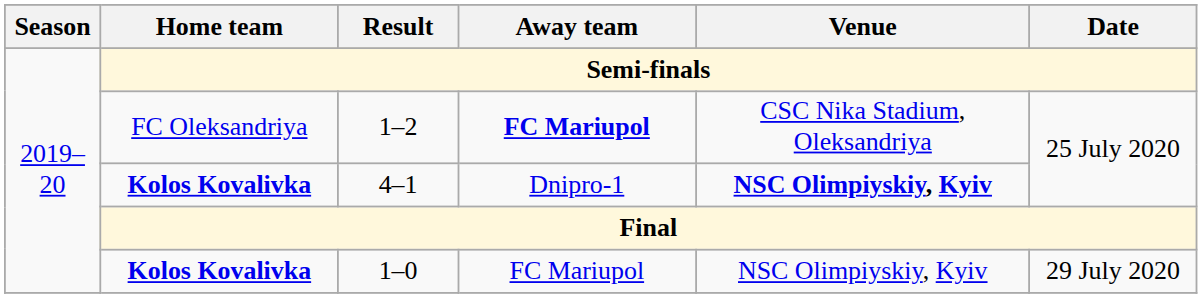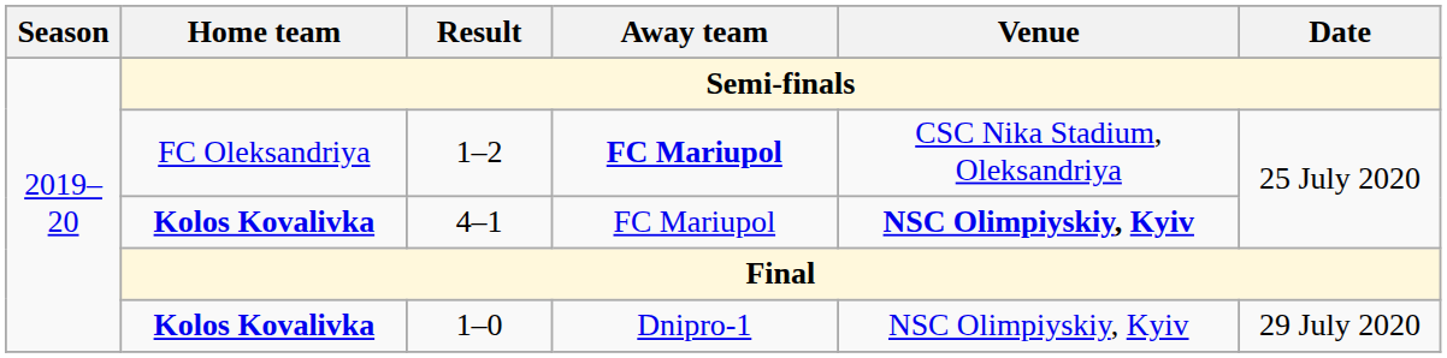 <table class="wikitable" width=75% align=center style="border:2px black; font-size:90%;">
 <tr>
 <th width=8%>Season</th>
 <th width=20%>Home team</th>
 <th width=10%>Result</th>
 <th width=20%>Away team</th>
 <th width=28%>Venue</th>
 <th width=14%>Date</th>
 </tr>
 <tr>
 <td rowspan=5 align=center><a href='#'>2019–20</a></td>
 <td colspan=5 style="background:cornsilk;" align=center><strong>Semi-finals</strong></td>
 </tr>
 <tr>
 <td align=center><a href='#'>FC Oleksandriya</a></td>
 <td align=center>1–2</td>
 <td align=center><strong><a href='#'>FC Mariupol</a></strong></td>
 <td align=center><a href='#'>CSC Nika Stadium</a>, <a href='#'>Oleksandriya</a></td>
 <td align=center rowspan=2>25 July 2020</td>
 </tr>
 <tr>
 <td align=center><strong><a href='#'>Kolos Kovalivka</a></strong></td>
 <td align=center>4–1</td>
-<td align=center><a href='#'>Dnipro-1</a></td>
+<td align=center><a href='#'>FC Mariupol</a></td>
 <td align=center><strong><a href='#'>NSC Olimpiyskiy</a>, <a href='#'>Kyiv</a></strong></td>
 </tr>
 <tr>
 <td colspan=5 style="background:cornsilk;" align=center><strong>Final</strong></td>
 </tr>
 <tr>
 <td align=center><strong><a href='#'>Kolos Kovalivka</a></strong></td>
 <td align=center>1–0 </td>
-<td align=center><a href='#'>FC Mariupol</a></td>
+<td align=center><a href='#'>Dnipro-1</a></td>
 <td align=center><a href='#'>NSC Olimpiyskiy</a>, <a href='#'>Kyiv</a></td>
 <td align=center>29 July 2020</td>
 </tr>
 </table>
